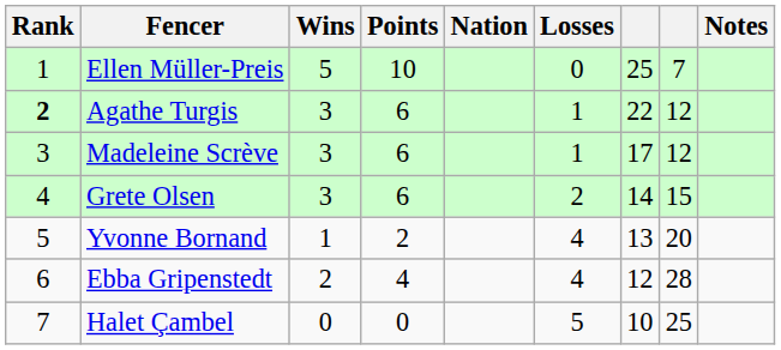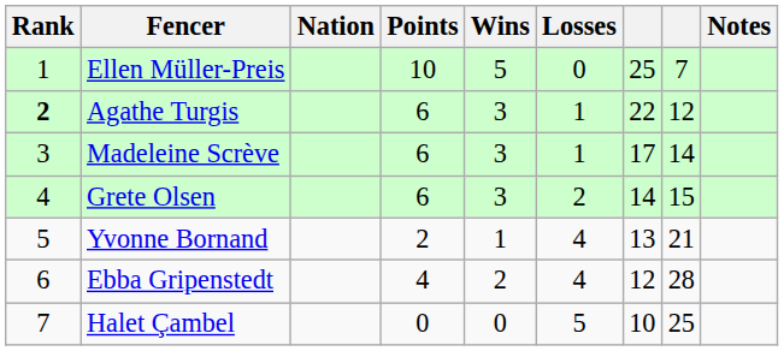 <table class="wikitable sortable" style="text-align: center;">
 <tr>
 <th>Rank</th>
 <th>Fencer</th>
+<th>Nation</th>
+<th>Points</th>
 <th>Wins</th>
-<th>Points</th>
-<th>Nation</th>
 <th>Losses</th>
 <th></th>
 <th></th>
 <th>Notes</th>
 </tr>
 <tr style="background:#cfc;">
 <td>1</td>
 <td align=left><a href='#'>Ellen Müller-Preis</a></td>
+<td align=left></td>
+<td>10</td>
 <td>5</td>
-<td>10</td>
-<td align=left></td>
 <td>0</td>
 <td>25</td>
 <td>7</td>
 <td></td>
 </tr>
 <tr style="background:#cfc;">
 <td><strong>2</strong></td>
 <td align=left><a href='#'>Agathe Turgis</a></td>
+<td align=left></td>
+<td>6</td>
 <td>3</td>
-<td>6</td>
-<td align=left></td>
 <td>1</td>
 <td>22</td>
 <td>12</td>
 <td></td>
 </tr>
 <tr style="background:#cfc;">
 <td>3</td>
 <td align=left><a href='#'>Madeleine Scrève</a></td>
+<td align=left></td>
+<td>6</td>
 <td>3</td>
-<td>6</td>
-<td align=left></td>
 <td>1</td>
 <td>17</td>
-<td>12</td>
+<td>14</td>
 <td></td>
 </tr>
 <tr style="background:#cfc;">
 <td>4</td>
 <td align=left><a href='#'>Grete Olsen</a></td>
+<td align=left></td>
+<td>6</td>
 <td>3</td>
-<td>6</td>
-<td align=left></td>
 <td>2</td>
 <td>14</td>
 <td>15</td>
 <td></td>
 </tr>
 <tr>
 <td>5</td>
 <td align=left><a href='#'>Yvonne Bornand</a></td>
+<td align=left></td>
+<td>2</td>
 <td>1</td>
-<td>2</td>
-<td align=left></td>
 <td>4</td>
 <td>13</td>
-<td>20</td>
+<td>21</td>
 <td></td>
 </tr>
 <tr>
 <td>6</td>
 <td align=left><a href='#'>Ebba Gripenstedt</a></td>
+<td align=left></td>
+<td>4</td>
 <td>2</td>
-<td>4</td>
-<td align=left></td>
 <td>4</td>
 <td>12</td>
 <td>28</td>
 <td></td>
 </tr>
 <tr>
 <td>7</td>
 <td align=left><a href='#'>Halet Çambel</a></td>
+<td align=left></td>
 <td>0</td>
 <td>0</td>
-<td align=left></td>
 <td>5</td>
 <td>10</td>
 <td>25</td>
 <td></td>
 </tr>
 </table>
